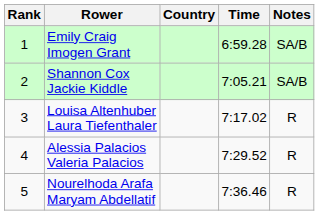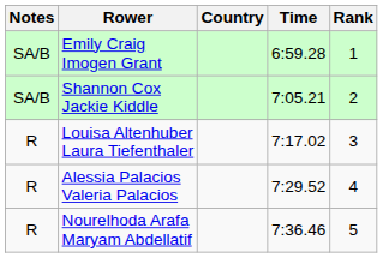 <table class="wikitable" style="text-align:center">
 <tr>
-<th>Rank</th>
+<th>Notes</th>
 <th>Rower</th>
 <th>Country</th>
 <th>Time</th>
-<th>Notes</th>
+<th>Rank</th>
 </tr>
 <tr bgcolor=ccffcc>
-<td>1</td>
+<td>SA/B</td>
 <td align="left"><a href='#'>Emily Craig</a><br><a href='#'>Imogen Grant</a></td>
 <td align="left"></td>
 <td>6:59.28</td>
-<td>SA/B</td>
+<td>1</td>
 </tr>
 <tr bgcolor=ccffcc>
-<td>2</td>
+<td>SA/B</td>
 <td align="left"><a href='#'>Shannon Cox</a><br><a href='#'>Jackie Kiddle</a></td>
 <td align="left"></td>
 <td>7:05.21</td>
-<td>SA/B</td>
+<td>2</td>
 </tr>
 <tr>
-<td>3</td>
+<td>R</td>
 <td align="left"><a href='#'>Louisa Altenhuber</a><br><a href='#'>Laura Tiefenthaler</a></td>
 <td align="left"></td>
 <td>7:17.02</td>
-<td>R</td>
+<td>3</td>
 </tr>
 <tr>
-<td>4</td>
+<td>R</td>
 <td align="left"><a href='#'>Alessia Palacios</a><br><a href='#'>Valeria Palacios</a></td>
 <td align="left"></td>
 <td>7:29.52</td>
-<td>R</td>
+<td>4</td>
 </tr>
 <tr>
-<td>5</td>
+<td>R</td>
 <td align="left"><a href='#'>Nourelhoda Arafa</a><br><a href='#'>Maryam Abdellatif</a></td>
 <td align="left"></td>
 <td>7:36.46</td>
-<td>R</td>
+<td>5</td>
 </tr>
 </table>
